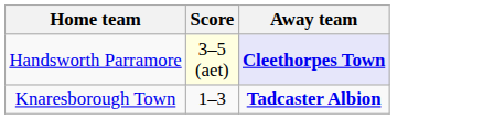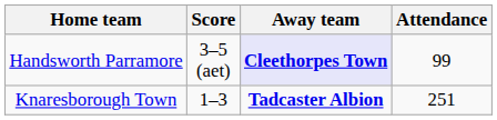 <table class="wikitable" style="text-align: center">
 <tr>
 <th>Home team</th>
 <th>Score</th>
 <th>Away team</th>
+<th>Attendance</th>
 </tr>
 <tr>
 <td><a href='#'>Handsworth Parramore</a></td>
-<td style="background: lightyellow;">3–5<br>(aet)</td>
+<td>3–5<br>(aet)</td>
 <td style="background: lavender;"><strong><a href='#'>Cleethorpes Town</a></strong></td>
+<td>99</td>
 </tr>
 <tr>
 <td><a href='#'>Knaresborough Town</a></td>
 <td>1–3</td>
 <td><strong><a href='#'>Tadcaster Albion</a></strong></td>
+<td>251</td>
 </tr>
 </table>
